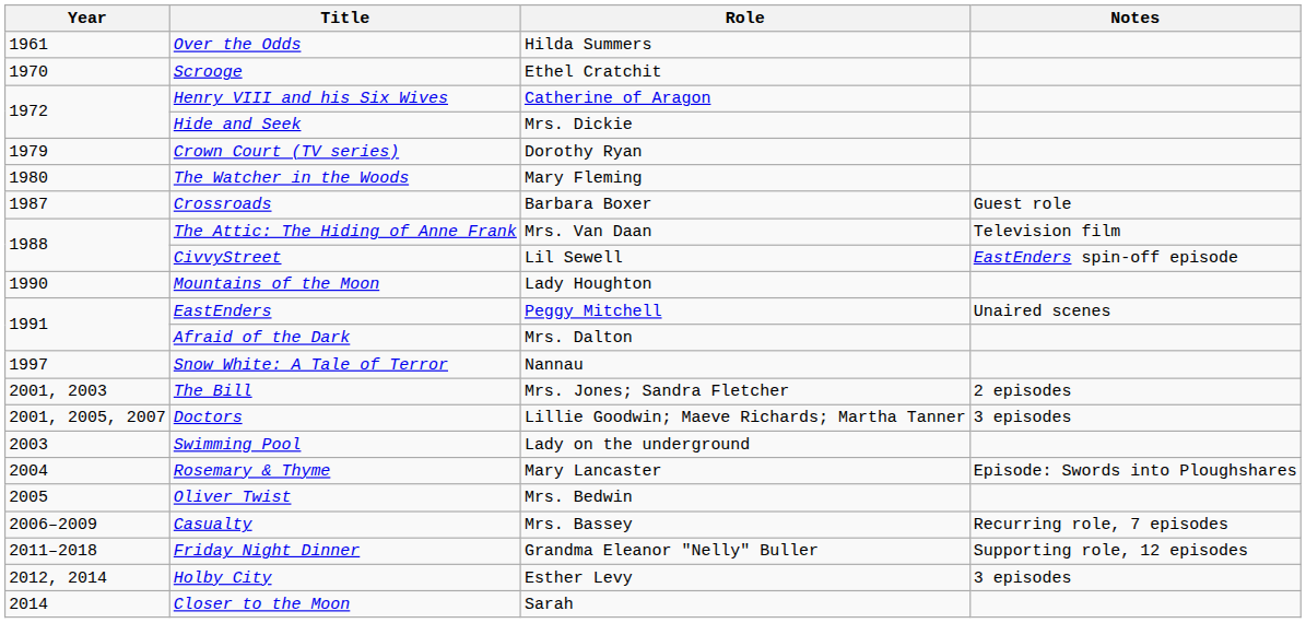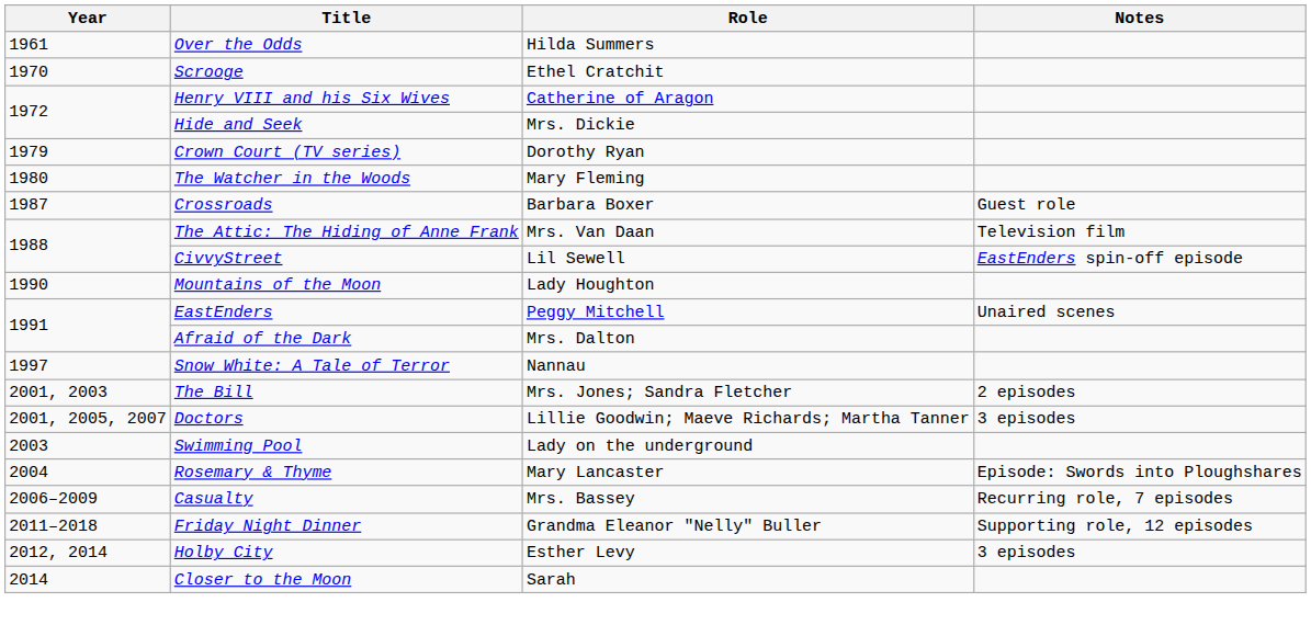 <table class="wikitable">
 <tr>
 <th>Year</th>
 <th>Title</th>
 <th>Role</th>
 <th>Notes</th>
 </tr>
 <tr>
 <td>1961</td>
 <td><em><a href='#'>Over the Odds</a></em></td>
 <td>Hilda Summers</td>
 <td></td>
 </tr>
 <tr>
 <td>1970</td>
 <td><em><a href='#'>Scrooge</a></em></td>
 <td>Ethel Cratchit</td>
 <td></td>
 </tr>
 <tr>
 <td rowspan="2">1972</td>
 <td><em><a href='#'>Henry VIII and his Six Wives</a></em></td>
 <td><a href='#'>Catherine of Aragon</a></td>
 <td></td>
 </tr>
 <tr>
 <td><em><a href='#'>Hide and Seek</a></em></td>
 <td>Mrs. Dickie</td>
 <td></td>
 </tr>
 <tr>
 <td>1979</td>
 <td><em><a href='#'>Crown Court (TV series)</a></em></td>
 <td>Dorothy Ryan</td>
 <td></td>
 </tr>
 <tr>
 <td>1980</td>
 <td><em><a href='#'>The Watcher in the Woods</a></em></td>
 <td>Mary Fleming</td>
 <td></td>
 </tr>
 <tr>
 <td>1987</td>
 <td><em><a href='#'>Crossroads</a></em></td>
 <td>Barbara Boxer</td>
 <td>Guest role</td>
 </tr>
 <tr>
 <td rowspan="2">1988</td>
 <td><em><a href='#'>The Attic: The Hiding of Anne Frank</a></em></td>
 <td>Mrs. Van Daan</td>
 <td>Television film</td>
 </tr>
 <tr>
 <td><em><a href='#'>CivvyStreet</a></em></td>
 <td>Lil Sewell</td>
 <td><em><a href='#'>EastEnders</a></em> spin-off episode</td>
 </tr>
 <tr>
 <td>1990</td>
 <td><em><a href='#'>Mountains of the Moon</a></em></td>
 <td>Lady Houghton</td>
 <td></td>
 </tr>
 <tr>
 <td rowspan="2">1991</td>
 <td><em><a href='#'>EastEnders</a></em></td>
 <td><a href='#'>Peggy Mitchell</a></td>
 <td>Unaired scenes</td>
 </tr>
 <tr>
 <td><em><a href='#'>Afraid of the Dark</a></em></td>
 <td>Mrs. Dalton</td>
 <td></td>
 </tr>
 <tr>
 <td>1997</td>
 <td><em><a href='#'>Snow White: A Tale of Terror</a></em></td>
 <td>Nannau</td>
 <td></td>
 </tr>
 <tr>
 <td>2001, 2003</td>
 <td><em><a href='#'>The Bill</a></em></td>
 <td>Mrs. Jones; Sandra Fletcher</td>
 <td>2 episodes</td>
 </tr>
 <tr>
 <td>2001, 2005, 2007</td>
 <td><em><a href='#'>Doctors</a></em></td>
 <td>Lillie Goodwin; Maeve Richards; Martha Tanner</td>
 <td>3 episodes</td>
 </tr>
 <tr>
 <td>2003</td>
 <td><em><a href='#'>Swimming Pool</a></em></td>
 <td>Lady on the underground</td>
 <td></td>
 </tr>
 <tr>
 <td>2004</td>
 <td><em><a href='#'>Rosemary & Thyme</a></em></td>
 <td>Mary Lancaster</td>
 <td>Episode: Swords into Ploughshares</td>
 </tr>
 <tr>
-<td>2005</td>
-<td><em><a href='#'>Oliver Twist</a></em></td>
-<td>Mrs. Bedwin</td>
-<td></td>
-</tr>
-<tr>
 <td>2006–2009</td>
 <td><em><a href='#'>Casualty</a></em></td>
 <td>Mrs. Bassey</td>
 <td>Recurring role, 7 episodes</td>
 </tr>
 <tr>
 <td>2011–2018</td>
 <td><em><a href='#'>Friday Night Dinner</a></em></td>
 <td>Grandma Eleanor "Nelly" Buller</td>
 <td>Supporting role, 12 episodes</td>
 </tr>
 <tr>
 <td>2012, 2014</td>
 <td><em><a href='#'>Holby City</a></em></td>
 <td>Esther Levy</td>
 <td>3 episodes</td>
 </tr>
 <tr>
 <td>2014</td>
 <td><em><a href='#'>Closer to the Moon</a></em></td>
 <td>Sarah</td>
 <td></td>
 </tr>
 </table>
